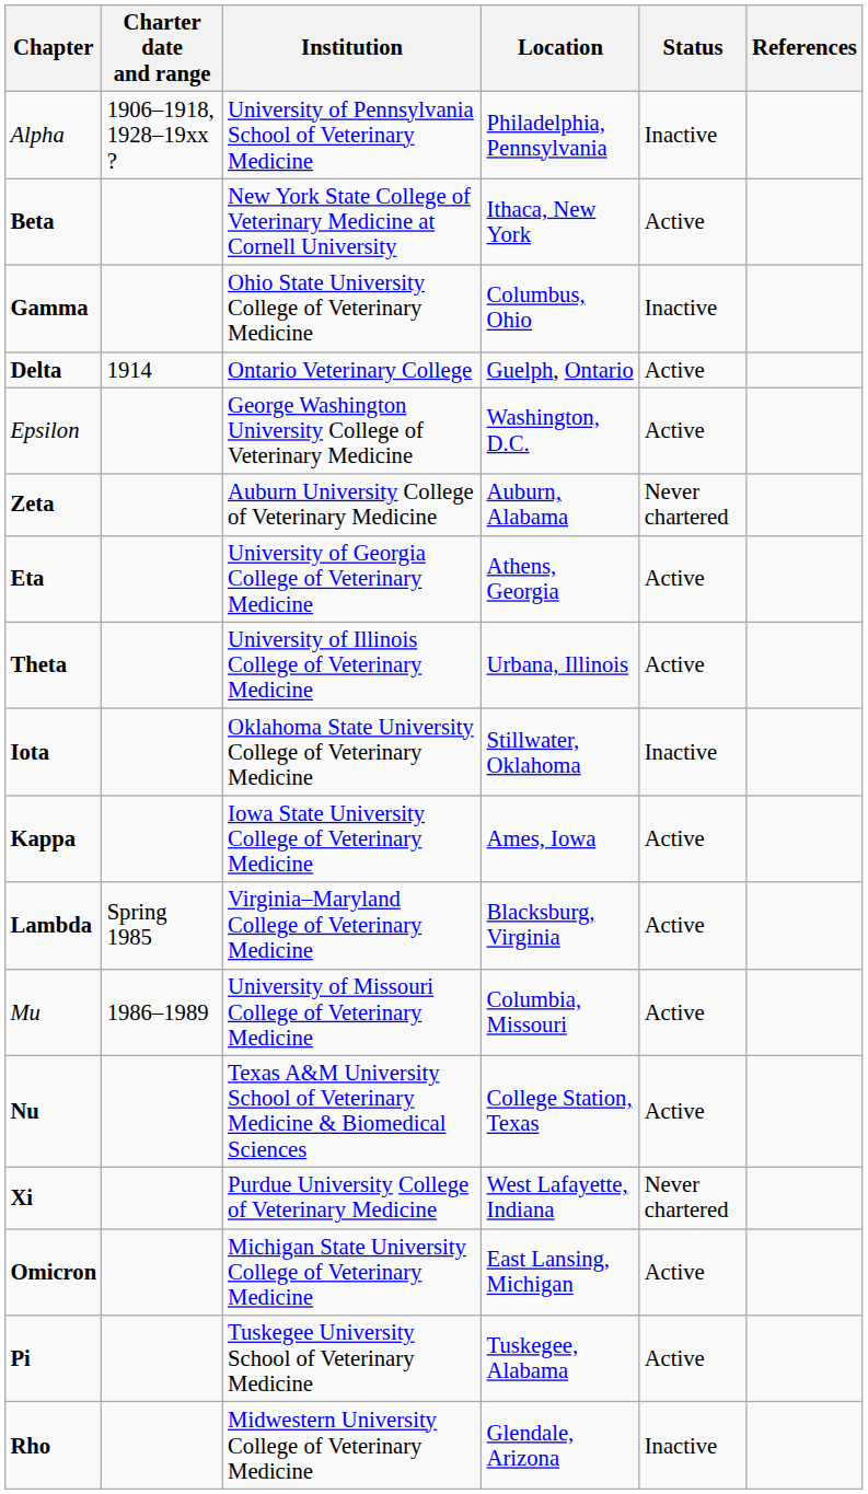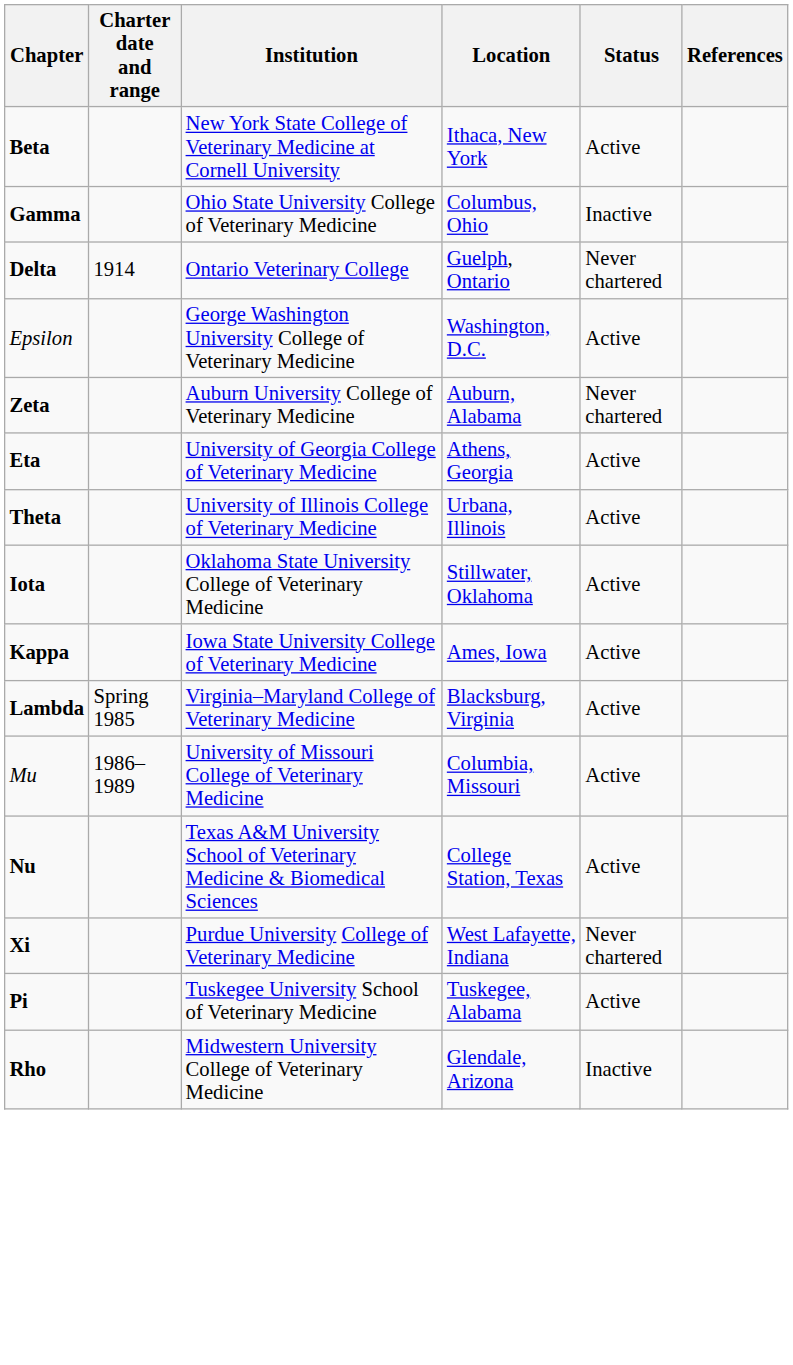 <table class="wikitable sortable">
 <tr>
 <th>Chapter</th>
 <th>Charter date<br>and range</th>
 <th>Institution</th>
 <th>Location</th>
 <th>Status</th>
 <th>References</th>
-</tr>
-<tr>
-<td><em>Alpha</em></td>
-<td>1906–1918, 1928–19xx ?</td>
-<td><a href='#'>University of Pennsylvania School of Veterinary Medicine</a></td>
-<td><a href='#'>Philadelphia, Pennsylvania</a></td>
-<td>Inactive</td>
-<td></td>
 </tr>
 <tr>
 <td><strong>Beta</strong></td>
 <td></td>
 <td><a href='#'>New York State College of Veterinary Medicine at Cornell University</a></td>
 <td><a href='#'>Ithaca, New York</a></td>
 <td>Active</td>
 <td></td>
 </tr>
 <tr>
 <td><strong>Gamma</strong></td>
 <td></td>
 <td><a href='#'>Ohio State University</a> College of Veterinary Medicine</td>
 <td><a href='#'>Columbus, Ohio</a></td>
 <td>Inactive</td>
 <td></td>
 </tr>
 <tr>
 <td><strong>Delta</strong></td>
 <td>1914</td>
 <td><a href='#'>Ontario Veterinary College</a></td>
 <td><a href='#'>Guelph</a>, <a href='#'>Ontario</a></td>
-<td>Active</td>
+<td>Never chartered</td>
 <td></td>
 </tr>
 <tr>
 <td><em>Epsilon</em></td>
 <td></td>
 <td><a href='#'>George Washington University</a> College of Veterinary Medicine</td>
 <td><a href='#'>Washington, D.C.</a></td>
 <td>Active</td>
 <td></td>
 </tr>
 <tr>
 <td><strong>Zeta</strong></td>
 <td></td>
 <td><a href='#'>Auburn University</a> College of Veterinary Medicine</td>
 <td><a href='#'>Auburn, Alabama</a></td>
 <td>Never chartered</td>
 <td></td>
 </tr>
 <tr>
 <td><strong>Eta</strong></td>
 <td></td>
 <td><a href='#'>University of Georgia College of Veterinary Medicine</a></td>
 <td><a href='#'>Athens, Georgia</a></td>
 <td>Active</td>
 <td></td>
 </tr>
 <tr>
 <td><strong>Theta</strong></td>
 <td></td>
 <td><a href='#'>University of Illinois College of Veterinary Medicine</a></td>
 <td><a href='#'>Urbana, Illinois</a></td>
 <td>Active</td>
 <td></td>
 </tr>
 <tr>
 <td><strong>Iota</strong></td>
 <td></td>
 <td><a href='#'>Oklahoma State University</a> College of Veterinary Medicine</td>
 <td><a href='#'>Stillwater, Oklahoma</a></td>
-<td>Inactive</td>
+<td>Active</td>
 <td></td>
 </tr>
 <tr>
 <td><strong>Kappa</strong></td>
 <td></td>
 <td><a href='#'>Iowa State University College of Veterinary Medicine</a></td>
 <td><a href='#'>Ames, Iowa</a></td>
 <td>Active</td>
 <td></td>
 </tr>
 <tr>
 <td><strong>Lambda</strong></td>
 <td>Spring 1985</td>
 <td><a href='#'>Virginia–Maryland College of Veterinary Medicine</a></td>
 <td><a href='#'>Blacksburg, Virginia</a></td>
 <td>Active</td>
 <td></td>
 </tr>
 <tr>
 <td><em>Mu</em></td>
 <td>1986–1989</td>
 <td><a href='#'>University of Missouri College of Veterinary Medicine</a></td>
 <td><a href='#'>Columbia, Missouri</a></td>
 <td>Active</td>
 <td></td>
 </tr>
 <tr>
 <td><strong>Nu</strong></td>
 <td></td>
 <td><a href='#'>Texas A&M University School of Veterinary Medicine & Biomedical Sciences</a></td>
 <td><a href='#'>College Station, Texas</a></td>
 <td>Active</td>
 <td></td>
 </tr>
 <tr>
 <td><strong>Xi</strong></td>
 <td></td>
 <td><a href='#'>Purdue University</a> <a href='#'>College of Veterinary Medicine</a></td>
 <td><a href='#'>West Lafayette, Indiana</a></td>
 <td>Never chartered</td>
 <td></td>
 </tr>
 <tr>
-<td><strong>Omicron</strong></td>
-<td></td>
-<td><a href='#'>Michigan State University College of Veterinary Medicine</a></td>
-<td><a href='#'>East Lansing, Michigan</a></td>
-<td>Active</td>
-<td></td>
-</tr>
-<tr>
 <td><strong>Pi</strong></td>
 <td></td>
 <td><a href='#'>Tuskegee University</a> School of Veterinary Medicine</td>
 <td><a href='#'>Tuskegee, Alabama</a></td>
 <td>Active</td>
 <td></td>
 </tr>
 <tr>
 <td><strong>Rho</strong></td>
 <td></td>
 <td><a href='#'>Midwestern University</a> College of Veterinary Medicine</td>
 <td><a href='#'>Glendale, Arizona</a></td>
 <td>Inactive</td>
 <td></td>
 </tr>
 </table>
